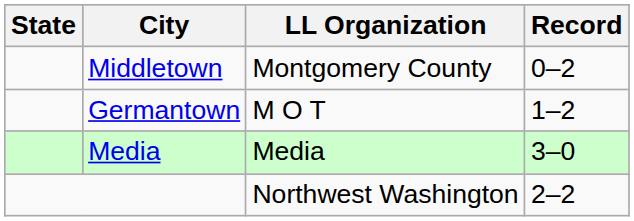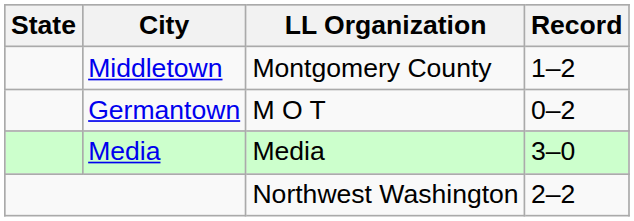 <table class="wikitable">
 <tr>
 <th>State</th>
 <th>City</th>
 <th>LL Organization</th>
 <th>Record</th>
 </tr>
 <tr>
 <td><strong></strong></td>
 <td><a href='#'>Middletown</a></td>
 <td>Montgomery County</td>
-<td>0–2</td>
+<td>1–2</td>
 </tr>
 <tr>
 <td><strong></strong></td>
 <td><a href='#'>Germantown</a></td>
 <td>M O T</td>
-<td>1–2</td>
+<td>0–2</td>
 </tr>
 <tr bgcolor="ccffcc">
 <td><strong></strong></td>
 <td><a href='#'>Media</a></td>
 <td>Media</td>
 <td>3–0</td>
 </tr>
 <tr>
 <td colspan="2"><strong></strong></td>
 <td>Northwest Washington</td>
 <td>2–2</td>
 </tr>
 </table>
